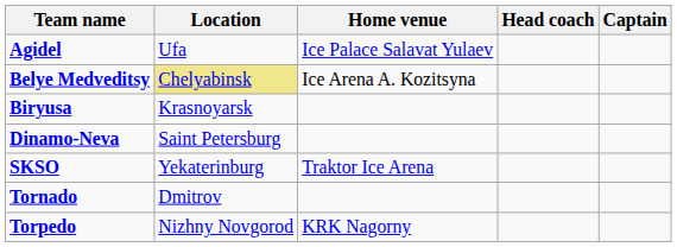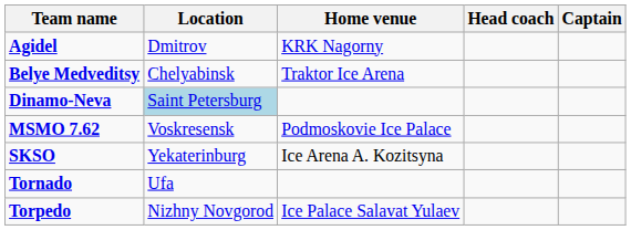 <table class="wikitable sortable" width="" 85%">
 <tr style="background:#efefef;">
 <th>Team name</th>
 <th>Location</th>
 <th>Home venue</th>
 <th>Head coach</th>
 <th>Captain</th>
 </tr>
 <tr>
 <td><a href='#'><strong>Agidel</strong></a></td>
-<td> <a href='#'>Ufa</a></td>
-<td><a href='#'>Ice Palace Salavat Yulaev</a></td>
+<td> <a href='#'>Dmitrov</a></td>
+<td><a href='#'>KRK Nagorny</a></td>
 <td></td>
 <td></td>
 </tr>
 <tr>
 <td><strong><a href='#'>Belye Medveditsy</a></strong></td>
-<td style="background: khaki;"> <a href='#'>Chelyabinsk</a></td>
-<td>Ice Arena A. Kozitsyna</td>
+<td> <a href='#'>Chelyabinsk</a></td>
+<td><a href='#'>Traktor Ice Arena</a></td>
 <td></td>
 <td></td>
 </tr>
 <tr>
-<td><a href='#'><strong>Biryusa</strong></a></td>
-<td> <a href='#'>Krasnoyarsk</a></td>
+<td><a href='#'><strong>Dinamo-Neva</strong></a></td>
+<td style="background: lightblue;"> <a href='#'>Saint Petersburg</a></td>
 <td></td>
 <td></td>
 <td></td>
 </tr>
 <tr>
-<td><a href='#'><strong>Dinamo-Neva</strong></a></td>
-<td> <a href='#'>Saint Petersburg</a></td>
-<td></td>
+<td><strong><a href='#'>MSMO 7.62</a></strong></td>
+<td> <a href='#'>Voskresensk</a></td>
+<td><a href='#'>Podmoskovie Ice Palace</a></td>
 <td></td>
 <td></td>
 </tr>
 <tr>
 <td><a href='#'><strong>SKSO</strong></a></td>
 <td> <a href='#'>Yekaterinburg</a></td>
-<td><a href='#'>Traktor Ice Arena</a></td>
+<td>Ice Arena A. Kozitsyna</td>
 <td></td>
 <td></td>
 </tr>
 <tr>
 <td><a href='#'><strong>Tornado</strong></a></td>
-<td> <a href='#'>Dmitrov</a></td>
+<td> <a href='#'>Ufa</a></td>
 <td></td>
 <td></td>
 <td></td>
 </tr>
 <tr>
 <td><a href='#'><strong>Torpedo</strong></a></td>
 <td> <a href='#'>Nizhny Novgorod</a></td>
-<td><a href='#'>KRK Nagorny</a></td>
+<td><a href='#'>Ice Palace Salavat Yulaev</a></td>
 <td></td>
 <td></td>
 </tr>
 </table>
